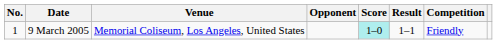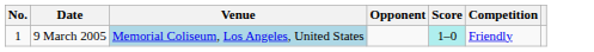 <table class="wikitable sortable">
 <tr>
 <th scope="col">No.</th>
 <th scope="col">Date</th>
 <th scope="col">Venue</th>
 <th scope="col">Opponent</th>
 <th scope="col">Score</th>
-<th scope="col">Result</th>
 <th scope="col">Competition</th>
 <th scope="col" class="unsortable"></th>
 </tr>
 <tr>
 <td align="center">1</td>
 <td>9 March 2005</td>
-<td><a href='#'>Memorial Coliseum</a>, <a href='#'>Los Angeles</a>, United States</td>
+<td style="background: lightblue;"><a href='#'>Memorial Coliseum</a>, <a href='#'>Los Angeles</a>, United States</td>
 <td></td>
 <td align="center" style="background: paleturquoise;">1–0</td>
-<td align="center">1–1</td>
 <td><a href='#'>Friendly</a></td>
 <td></td>
 </tr>
 </table>
